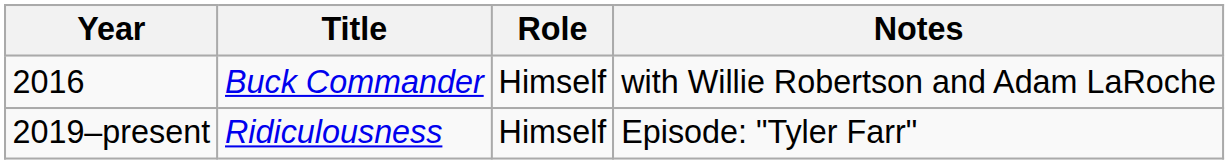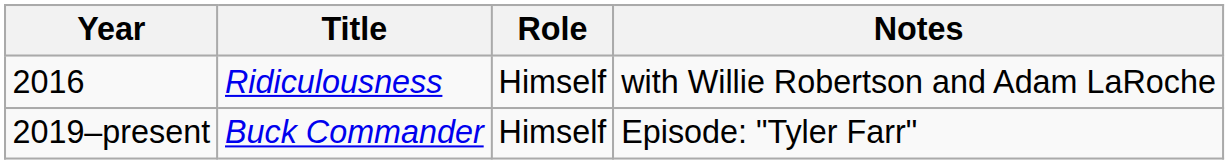 <table class="wikitable">
 <tr>
 <th>Year</th>
 <th>Title</th>
 <th>Role</th>
 <th>Notes</th>
 </tr>
 <tr>
 <td>2016</td>
-<td><em><a href='#'>Buck Commander</a></em></td>
+<td><em><a href='#'>Ridiculousness</a></em></td>
 <td>Himself</td>
 <td>with Willie Robertson and Adam LaRoche</td>
 </tr>
 <tr>
 <td>2019–present</td>
-<td><em><a href='#'>Ridiculousness</a></em></td>
+<td><em><a href='#'>Buck Commander</a></em></td>
 <td>Himself</td>
 <td>Episode: "Tyler Farr"</td>
 </tr>
 </table>
